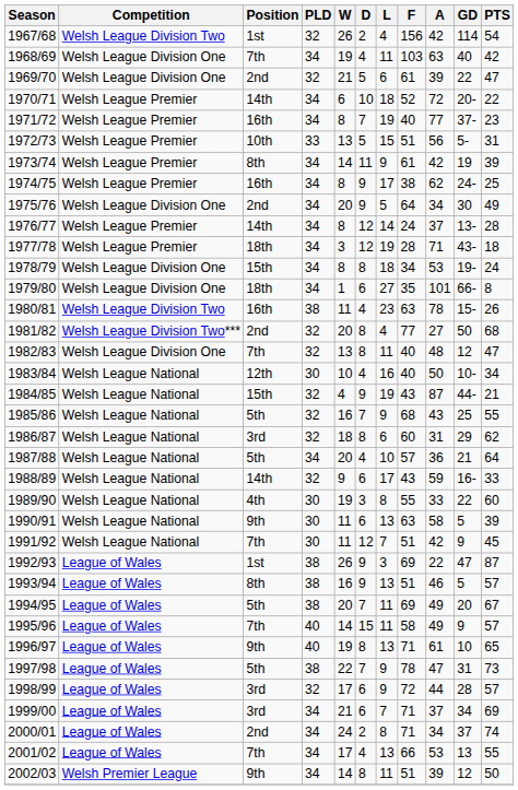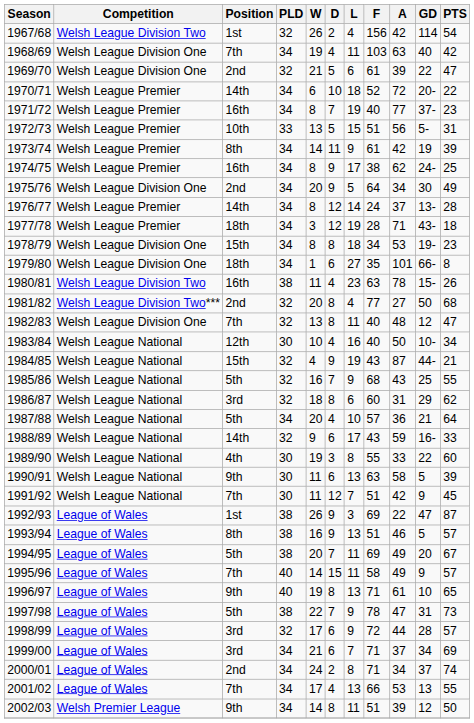 <table class="wikitable">
 <tr>
 <th>Season</th>
 <th>Competition</th>
 <th>Position</th>
 <th>PLD</th>
 <th>W</th>
 <th>D</th>
 <th>L</th>
 <th>F</th>
 <th>A</th>
 <th>GD</th>
 <th>PTS</th>
 </tr>
 <tr>
 <td>1967/68</td>
 <td><a href='#'>Welsh League Division Two</a></td>
 <td>1st</td>
 <td>32</td>
 <td>26</td>
 <td>2</td>
 <td>4</td>
 <td>156</td>
 <td>42</td>
 <td>114</td>
 <td>54</td>
 </tr>
 <tr>
 <td>1968/69</td>
 <td>Welsh League Division One</td>
 <td>7th</td>
 <td>34</td>
 <td>19</td>
 <td>4</td>
 <td>11</td>
 <td>103</td>
 <td>63</td>
 <td>40</td>
 <td>42</td>
 </tr>
 <tr>
 <td>1969/70</td>
 <td>Welsh League Division One</td>
 <td>2nd</td>
 <td>32</td>
 <td>21</td>
 <td>5</td>
 <td>6</td>
 <td>61</td>
 <td>39</td>
 <td>22</td>
 <td>47</td>
 </tr>
 <tr>
 <td>1970/71</td>
 <td>Welsh League Premier</td>
 <td>14th</td>
 <td>34</td>
 <td>6</td>
 <td>10</td>
 <td>18</td>
 <td>52</td>
 <td>72</td>
 <td>20-</td>
 <td>22</td>
 </tr>
 <tr>
 <td>1971/72</td>
 <td>Welsh League Premier</td>
 <td>16th</td>
 <td>34</td>
 <td>8</td>
 <td>7</td>
 <td>19</td>
 <td>40</td>
 <td>77</td>
 <td>37-</td>
 <td>23</td>
 </tr>
 <tr>
 <td>1972/73</td>
 <td>Welsh League Premier</td>
 <td>10th</td>
 <td>33</td>
 <td>13</td>
 <td>5</td>
 <td>15</td>
 <td>51</td>
 <td>56</td>
 <td>5-</td>
 <td>31</td>
 </tr>
 <tr>
 <td>1973/74</td>
 <td>Welsh League Premier</td>
 <td>8th</td>
 <td>34</td>
 <td>14</td>
 <td>11</td>
 <td>9</td>
 <td>61</td>
 <td>42</td>
 <td>19</td>
 <td>39</td>
 </tr>
 <tr>
 <td>1974/75</td>
 <td>Welsh League Premier</td>
 <td>16th</td>
 <td>34</td>
 <td>8</td>
 <td>9</td>
 <td>17</td>
 <td>38</td>
 <td>62</td>
 <td>24-</td>
 <td>25</td>
 </tr>
 <tr>
 <td>1975/76</td>
 <td>Welsh League Division One</td>
 <td>2nd</td>
 <td>34</td>
 <td>20</td>
 <td>9</td>
 <td>5</td>
 <td>64</td>
 <td>34</td>
 <td>30</td>
 <td>49</td>
 </tr>
 <tr>
 <td>1976/77</td>
 <td>Welsh League Premier</td>
 <td>14th</td>
 <td>34</td>
 <td>8</td>
 <td>12</td>
 <td>14</td>
 <td>24</td>
 <td>37</td>
 <td>13-</td>
 <td>28</td>
 </tr>
 <tr>
 <td>1977/78</td>
 <td>Welsh League Premier</td>
 <td>18th</td>
 <td>34</td>
 <td>3</td>
 <td>12</td>
 <td>19</td>
 <td>28</td>
 <td>71</td>
 <td>43-</td>
 <td>18</td>
 </tr>
 <tr>
 <td>1978/79</td>
 <td>Welsh League Division One</td>
 <td>15th</td>
 <td>34</td>
 <td>8</td>
 <td>8</td>
 <td>18</td>
 <td>34</td>
 <td>53</td>
 <td>19-</td>
-<td>24</td>
+<td>23</td>
 </tr>
 <tr>
 <td>1979/80</td>
 <td>Welsh League Division One</td>
 <td>18th</td>
 <td>34</td>
 <td>1</td>
 <td>6</td>
 <td>27</td>
 <td>35</td>
 <td>101</td>
 <td>66-</td>
 <td>8</td>
 </tr>
 <tr>
 <td>1980/81</td>
 <td><a href='#'>Welsh League Division Two</a></td>
 <td>16th</td>
 <td>38</td>
 <td>11</td>
 <td>4</td>
 <td>23</td>
 <td>63</td>
 <td>78</td>
 <td>15-</td>
 <td>26</td>
 </tr>
 <tr>
 <td>1981/82</td>
 <td><a href='#'>Welsh League Division Two</a>***</td>
 <td>2nd</td>
 <td>32</td>
 <td>20</td>
 <td>8</td>
 <td>4</td>
 <td>77</td>
 <td>27</td>
 <td>50</td>
 <td>68</td>
 </tr>
 <tr>
 <td>1982/83</td>
 <td>Welsh League Division One</td>
 <td>7th</td>
 <td>32</td>
 <td>13</td>
 <td>8</td>
 <td>11</td>
 <td>40</td>
 <td>48</td>
 <td>12</td>
 <td>47</td>
 </tr>
 <tr>
 <td>1983/84</td>
 <td>Welsh League National</td>
 <td>12th</td>
 <td>30</td>
 <td>10</td>
 <td>4</td>
 <td>16</td>
 <td>40</td>
 <td>50</td>
 <td>10-</td>
 <td>34</td>
 </tr>
 <tr>
 <td>1984/85</td>
 <td>Welsh League National</td>
 <td>15th</td>
 <td>32</td>
 <td>4</td>
 <td>9</td>
 <td>19</td>
 <td>43</td>
 <td>87</td>
 <td>44-</td>
 <td>21</td>
 </tr>
 <tr>
 <td>1985/86</td>
 <td>Welsh League National</td>
 <td>5th</td>
 <td>32</td>
 <td>16</td>
 <td>7</td>
 <td>9</td>
 <td>68</td>
 <td>43</td>
 <td>25</td>
 <td>55</td>
 </tr>
 <tr>
 <td>1986/87</td>
 <td>Welsh League National</td>
 <td>3rd</td>
 <td>32</td>
 <td>18</td>
 <td>8</td>
 <td>6</td>
 <td>60</td>
 <td>31</td>
 <td>29</td>
 <td>62</td>
 </tr>
 <tr>
 <td>1987/88</td>
 <td>Welsh League National</td>
 <td>5th</td>
 <td>34</td>
 <td>20</td>
 <td>4</td>
 <td>10</td>
 <td>57</td>
 <td>36</td>
 <td>21</td>
 <td>64</td>
 </tr>
 <tr>
 <td>1988/89</td>
 <td>Welsh League National</td>
 <td>14th</td>
 <td>32</td>
 <td>9</td>
 <td>6</td>
 <td>17</td>
 <td>43</td>
 <td>59</td>
 <td>16-</td>
 <td>33</td>
 </tr>
 <tr>
 <td>1989/90</td>
 <td>Welsh League National</td>
 <td>4th</td>
 <td>30</td>
 <td>19</td>
 <td>3</td>
 <td>8</td>
 <td>55</td>
 <td>33</td>
 <td>22</td>
 <td>60</td>
 </tr>
 <tr>
 <td>1990/91</td>
 <td>Welsh League National</td>
 <td>9th</td>
 <td>30</td>
 <td>11</td>
 <td>6</td>
 <td>13</td>
 <td>63</td>
 <td>58</td>
 <td>5</td>
 <td>39</td>
 </tr>
 <tr>
 <td>1991/92</td>
 <td>Welsh League National</td>
 <td>7th</td>
 <td>30</td>
 <td>11</td>
 <td>12</td>
 <td>7</td>
 <td>51</td>
 <td>42</td>
 <td>9</td>
 <td>45</td>
 </tr>
 <tr>
 <td>1992/93</td>
 <td><a href='#'>League of Wales</a></td>
 <td>1st</td>
 <td>38</td>
 <td>26</td>
 <td>9</td>
 <td>3</td>
 <td>69</td>
 <td>22</td>
 <td>47</td>
 <td>87</td>
 </tr>
 <tr>
 <td>1993/94</td>
 <td><a href='#'>League of Wales</a></td>
 <td>8th</td>
 <td>38</td>
 <td>16</td>
 <td>9</td>
 <td>13</td>
 <td>51</td>
 <td>46</td>
 <td>5</td>
 <td>57</td>
 </tr>
 <tr>
 <td>1994/95</td>
 <td><a href='#'>League of Wales</a></td>
 <td>5th</td>
 <td>38</td>
 <td>20</td>
 <td>7</td>
 <td>11</td>
 <td>69</td>
 <td>49</td>
 <td>20</td>
 <td>67</td>
 </tr>
 <tr>
 <td>1995/96</td>
 <td><a href='#'>League of Wales</a></td>
 <td>7th</td>
 <td>40</td>
 <td>14</td>
 <td>15</td>
 <td>11</td>
 <td>58</td>
 <td>49</td>
 <td>9</td>
 <td>57</td>
 </tr>
 <tr>
 <td>1996/97</td>
 <td><a href='#'>League of Wales</a></td>
 <td>9th</td>
 <td>40</td>
 <td>19</td>
 <td>8</td>
 <td>13</td>
 <td>71</td>
 <td>61</td>
 <td>10</td>
 <td>65</td>
 </tr>
 <tr>
 <td>1997/98</td>
 <td><a href='#'>League of Wales</a></td>
 <td>5th</td>
 <td>38</td>
 <td>22</td>
 <td>7</td>
 <td>9</td>
 <td>78</td>
 <td>47</td>
 <td>31</td>
 <td>73</td>
 </tr>
 <tr>
 <td>1998/99</td>
 <td><a href='#'>League of Wales</a></td>
 <td>3rd</td>
 <td>32</td>
 <td>17</td>
 <td>6</td>
 <td>9</td>
 <td>72</td>
 <td>44</td>
 <td>28</td>
 <td>57</td>
 </tr>
 <tr>
 <td>1999/00</td>
 <td><a href='#'>League of Wales</a></td>
 <td>3rd</td>
 <td>34</td>
 <td>21</td>
 <td>6</td>
 <td>7</td>
 <td>71</td>
 <td>37</td>
 <td>34</td>
 <td>69</td>
 </tr>
 <tr>
 <td>2000/01</td>
 <td><a href='#'>League of Wales</a></td>
 <td>2nd</td>
 <td>34</td>
 <td>24</td>
 <td>2</td>
 <td>8</td>
 <td>71</td>
 <td>34</td>
 <td>37</td>
 <td>74</td>
 </tr>
 <tr>
 <td>2001/02</td>
 <td><a href='#'>League of Wales</a></td>
 <td>7th</td>
 <td>34</td>
 <td>17</td>
 <td>4</td>
 <td>13</td>
 <td>66</td>
 <td>53</td>
 <td>13</td>
 <td>55</td>
 </tr>
 <tr>
 <td>2002/03</td>
 <td><a href='#'>Welsh Premier League</a></td>
 <td>9th</td>
 <td>34</td>
 <td>14</td>
 <td>8</td>
 <td>11</td>
 <td>51</td>
 <td>39</td>
 <td>12</td>
 <td>50</td>
 </tr>
 <tr>
 </tr>
 </table>
